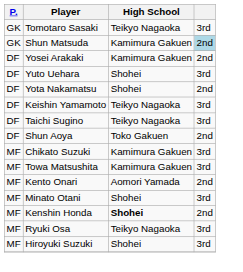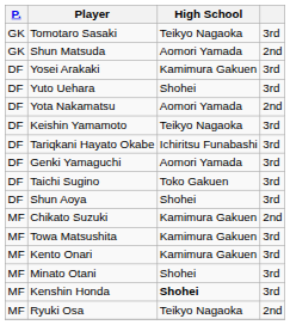 <table class="wikitable" style="text-align:left">
 <tr>
 <th><a href='#'>P.</a></th>
 <th>Player</th>
 <th>High School</th>
 <th></th>
 </tr>
 <tr>
 <td>GK</td>
 <td>Tomotaro Sasaki</td>
 <td>Teikyo Nagaoka</td>
 <td>3rd</td>
 </tr>
 <tr>
 <td>GK</td>
 <td>Shun Matsuda</td>
-<td>Kamimura Gakuen</td>
-<td style="background: lightblue;">2nd</td>
+<td>Aomori Yamada</td>
+<td>2nd</td>
 </tr>
 <tr>
 <td>DF</td>
 <td>Yosei Arakaki</td>
 <td>Kamimura Gakuen</td>
-<td>2nd</td>
+<td>3rd</td>
 </tr>
 <tr>
 <td>DF</td>
 <td>Yuto Uehara</td>
 <td>Shohei</td>
 <td>3rd</td>
 </tr>
 <tr>
 <td>DF</td>
 <td>Yota Nakamatsu</td>
-<td>Shohei</td>
+<td>Aomori Yamada</td>
 <td>2nd</td>
 </tr>
 <tr>
 <td>DF</td>
 <td>Keishin Yamamoto</td>
 <td>Teikyo Nagaoka</td>
 <td>3rd</td>
 </tr>
 <tr>
 <td>DF</td>
+<td>Tariqkani Hayato Okabe</td>
+<td>Ichiritsu Funabashi</td>
+<td>3rd</td>
+</tr>
+<tr>
+<td>DF</td>
+<td>Genki Yamaguchi</td>
+<td>Aomori Yamada</td>
+<td>3rd</td>
+</tr>
+<tr>
+<td>DF</td>
 <td>Taichi Sugino</td>
-<td>Teikyo Nagaoka</td>
+<td>Toko Gakuen</td>
 <td>3rd</td>
 </tr>
 <tr>
 <td>DF</td>
 <td>Shun Aoya</td>
-<td>Toko Gakuen</td>
-<td>2nd</td>
+<td>Shohei</td>
+<td>3rd</td>
 </tr>
 <tr>
 <td>MF</td>
 <td>Chikato Suzuki</td>
 <td>Kamimura Gakuen</td>
-<td>3rd</td>
+<td>2nd</td>
 </tr>
 <tr>
 <td>MF</td>
 <td>Towa Matsushita</td>
 <td>Kamimura Gakuen</td>
 <td>3rd</td>
 </tr>
 <tr>
 <td>MF</td>
 <td>Kento Onari</td>
-<td>Aomori Yamada</td>
-<td>2nd</td>
+<td>Kamimura Gakuen</td>
+<td>3rd</td>
 </tr>
 <tr>
 <td>MF</td>
 <td>Minato Otani</td>
 <td>Shohei</td>
 <td>3rd</td>
 </tr>
 <tr>
 <td>MF</td>
 <td>Kenshin Honda</td>
 <td><strong>Shohei</strong></td>
-<td>2nd</td>
+<td>3rd</td>
 </tr>
 <tr>
 <td>MF</td>
 <td>Ryuki Osa</td>
 <td>Teikyo Nagaoka</td>
-<td>3rd</td>
-</tr>
-<tr>
-<td>MF</td>
-<td>Hiroyuki Suzuki</td>
-<td>Shohei</td>
-<td>3rd</td>
+<td>2nd</td>
 </tr>
 <tr>
 </tr>
 </table>
